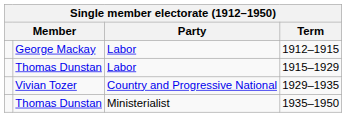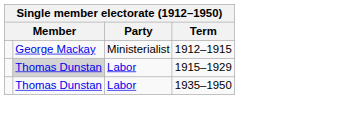 <table class="wikitable">
 <tr>
 <th colspan="4">Single member electorate (1912–1950)</th>
 </tr>
 <tr>
 <th colspan="2">Member</th>
 <th>Party</th>
 <th>Term</th>
 </tr>
 <tr>
 <td> </td>
 <td><a href='#'>George Mackay</a></td>
+<td>Ministerialist</td>
+<td>1912–1915</td>
+</tr>
+<tr>
+<td> </td>
+<td style="background: lightgrey;"><a href='#'>Thomas Dunstan</a></td>
 <td><a href='#'>Labor</a></td>
-<td>1912–1915</td>
+<td>1915–1929</td>
 </tr>
 <tr>
 <td> </td>
 <td><a href='#'>Thomas Dunstan</a></td>
 <td><a href='#'>Labor</a></td>
-<td>1915–1929</td>
-</tr>
-<tr>
-<td> </td>
-<td><a href='#'>Vivian Tozer</a></td>
-<td><a href='#'>Country and Progressive National</a></td>
-<td>1929–1935</td>
-</tr>
-<tr>
-<td> </td>
-<td><a href='#'>Thomas Dunstan</a></td>
-<td>Ministerialist</td>
 <td>1935–1950</td>
 </tr>
 </table>
